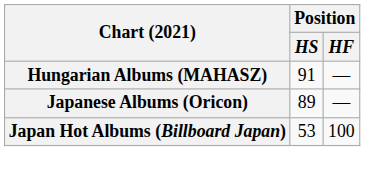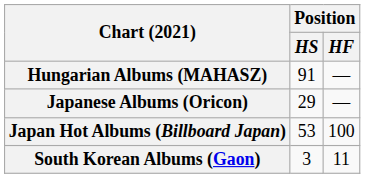 <table class="wikitable sortable plainrowheaders" style="text-align:center">
 <tr>
 <th rowspan="2" scope="col">Chart (2021)</th>
 <th colspan="2" scope="col">Position</th>
 </tr>
 <tr>
 <th><em>HS</em></th>
 <th><em>HF</em></th>
 </tr>
 <tr>
 <th scope="row">Hungarian Albums (MAHASZ)</th>
 <td>91</td>
 <td>—</td>
 </tr>
 <tr>
 <th scope="row">Japanese Albums (Oricon)</th>
-<td>89</td>
+<td>29</td>
 <td>—</td>
 </tr>
 <tr>
 <th scope="row">Japan Hot Albums (<em>Billboard Japan</em>)</th>
 <td>53</td>
 <td>100</td>
 </tr>
+<tr>
+<th scope="row">South Korean Albums (<a href='#'>Gaon</a>)</th>
+<td>3</td>
+<td>11</td>
+</tr>
 </table>
